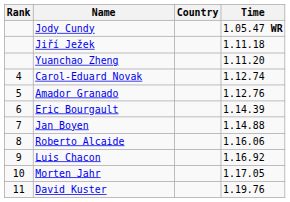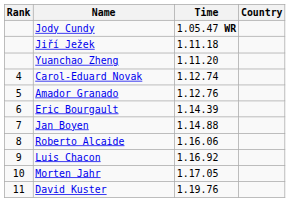 <table class="wikitable sortable">
 <tr>
 <th width=20>Rank</th>
 <th width=180>Name</th>
+<th>Time</th>
 <th>Country</th>
-<th>Time</th>
 </tr>
 <tr>
 <td align=center></td>
 <td><a href='#'>Jody Cundy</a></td>
+<td>1.05.47 <strong>WR</strong></td>
 <td></td>
-<td>1.05.47 <strong>WR</strong></td>
 </tr>
 <tr>
 <td align=center></td>
 <td><a href='#'>Jiří Ježek</a></td>
+<td>1.11.18</td>
 <td></td>
-<td>1.11.18</td>
 </tr>
 <tr>
 <td align=center></td>
 <td><a href='#'>Yuanchao Zheng</a></td>
+<td>1.11.20</td>
 <td></td>
-<td>1.11.20</td>
 </tr>
 <tr>
 <td align=center>4</td>
 <td><a href='#'>Carol-Eduard Novak</a></td>
+<td>1.12.74</td>
 <td></td>
-<td>1.12.74</td>
 </tr>
 <tr>
 <td align=center>5</td>
 <td><a href='#'>Amador Granado</a></td>
+<td>1.12.76</td>
 <td></td>
-<td>1.12.76</td>
 </tr>
 <tr>
 <td align=center>6</td>
 <td><a href='#'>Eric Bourgault</a></td>
+<td>1.14.39</td>
 <td></td>
-<td>1.14.39</td>
 </tr>
 <tr>
 <td align=center>7</td>
 <td><a href='#'>Jan Boyen</a></td>
+<td>1.14.88</td>
 <td></td>
-<td>1.14.88</td>
 </tr>
 <tr>
 <td align=center>8</td>
 <td><a href='#'>Roberto Alcaide</a></td>
+<td>1.16.06</td>
 <td></td>
-<td>1.16.06</td>
 </tr>
 <tr>
 <td align=center>9</td>
 <td><a href='#'>Luis Chacon</a></td>
+<td>1.16.92</td>
 <td></td>
-<td>1.16.92</td>
 </tr>
 <tr>
 <td align=center>10</td>
 <td><a href='#'>Morten Jahr</a></td>
+<td>1.17.05</td>
 <td></td>
-<td>1.17.05</td>
 </tr>
 <tr>
 <td align=center>11</td>
 <td><a href='#'>David Kuster</a></td>
+<td>1.19.76</td>
 <td></td>
-<td>1.19.76</td>
 </tr>
 </table>
